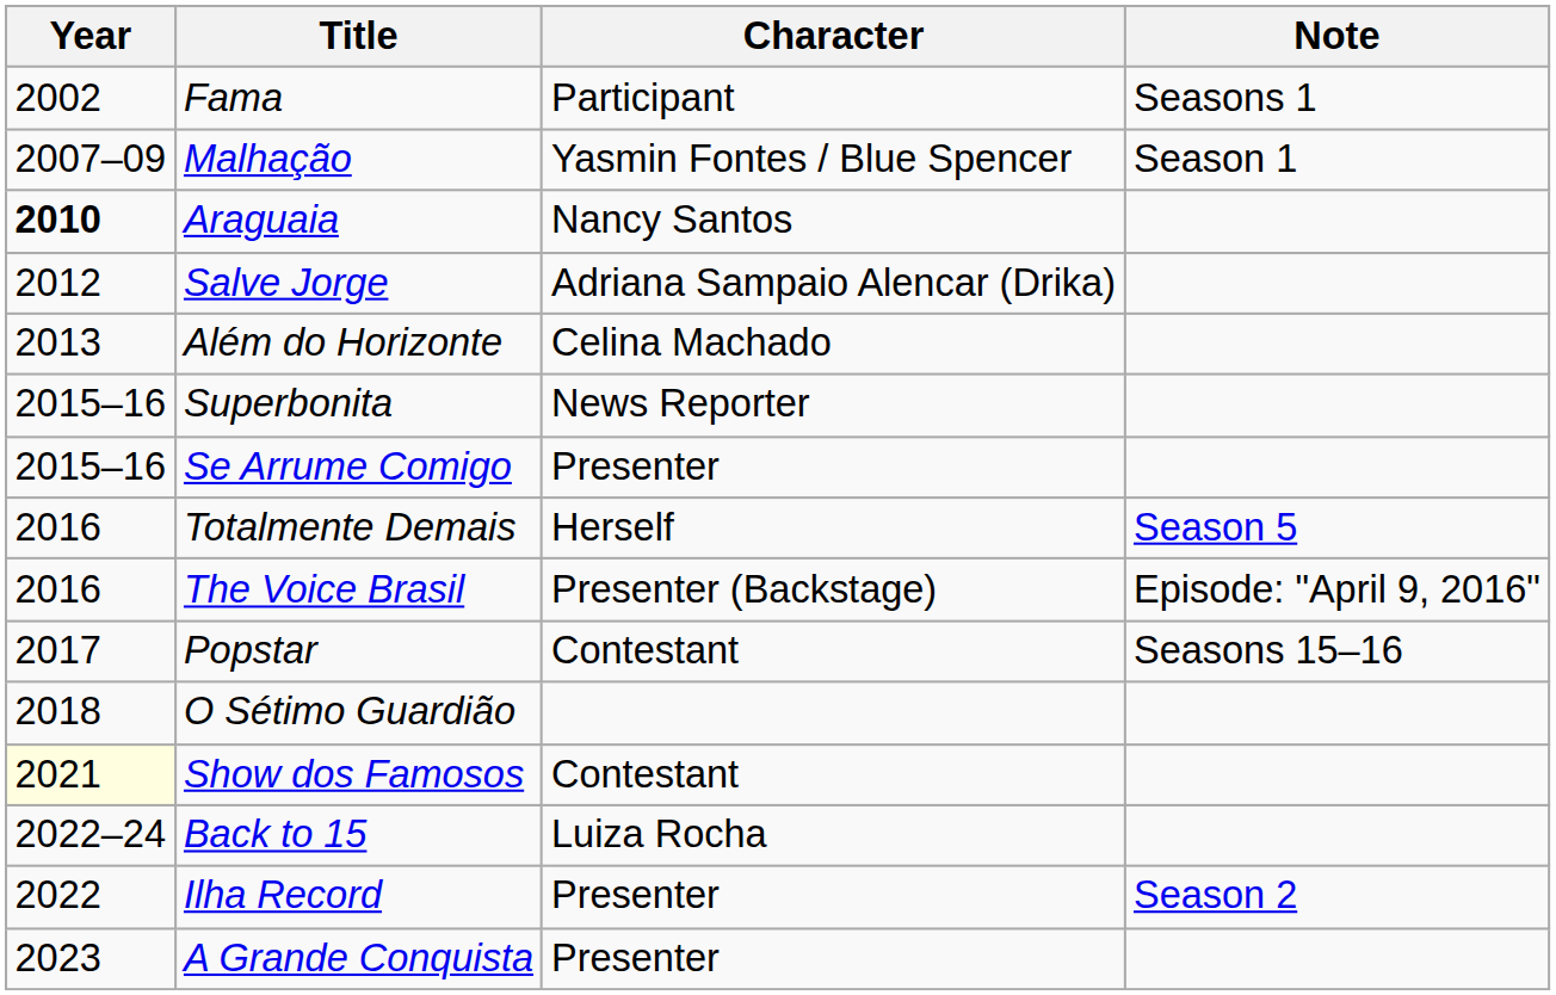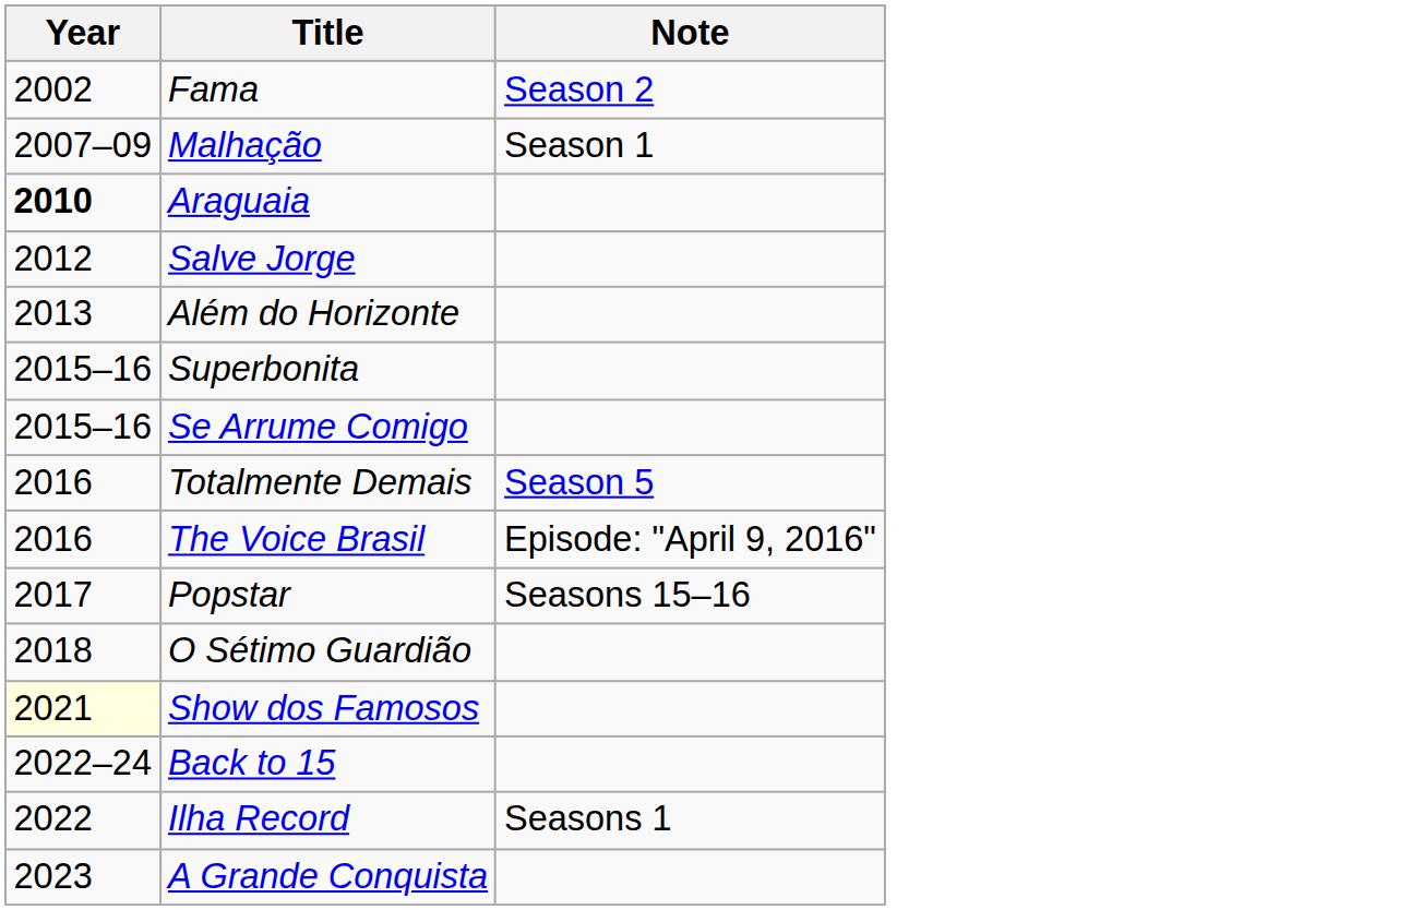 <table class="wikitable">
 <tr>
 <th>Year</th>
 <th>Title</th>
-<th>Character</th>
 <th>Note</th>
 </tr>
 <tr>
 <td>2002</td>
 <td><em>Fama</em></td>
-<td>Participant</td>
-<td>Seasons 1</td>
+<td><a href='#'>Season 2</a></td>
 </tr>
 <tr>
 <td>2007–09</td>
 <td><em><a href='#'>Malhação</a></em></td>
-<td>Yasmin Fontes / Blue Spencer</td>
 <td>Season 1</td>
 </tr>
 <tr>
 <td><strong>2010</strong></td>
 <td><em><a href='#'>Araguaia</a></em></td>
-<td>Nancy Santos</td>
 <td></td>
 </tr>
 <tr>
 <td>2012</td>
 <td><em><a href='#'>Salve Jorge</a></em></td>
-<td>Adriana Sampaio Alencar (Drika)</td>
 <td></td>
 </tr>
 <tr>
 <td>2013</td>
 <td><em>Além do Horizonte</em></td>
-<td>Celina Machado</td>
 <td></td>
 </tr>
 <tr>
 <td>2015–16</td>
 <td><em>Superbonita</em></td>
-<td>News Reporter</td>
 <td></td>
 </tr>
 <tr>
 <td>2015–16</td>
 <td><em><a href='#'>Se Arrume Comigo</a></em></td>
-<td>Presenter</td>
 <td></td>
 </tr>
 <tr>
 <td>2016</td>
 <td><em>Totalmente Demais</em></td>
-<td>Herself</td>
 <td><a href='#'>Season 5</a></td>
 </tr>
 <tr>
 <td>2016</td>
 <td><em><a href='#'>The Voice Brasil</a></em></td>
-<td>Presenter (Backstage)</td>
 <td>Episode: "April 9, 2016"</td>
 </tr>
 <tr>
 <td>2017</td>
 <td><em>Popstar</em></td>
-<td>Contestant</td>
 <td>Seasons 15–16</td>
 </tr>
 <tr>
 <td>2018</td>
 <td><em>O Sétimo Guardião</em></td>
 <td></td>
-<td></td>
 </tr>
 <tr>
 <td style="background: lightyellow;">2021</td>
 <td><em><a href='#'>Show dos Famosos</a></em></td>
-<td>Contestant</td>
 <td></td>
 </tr>
 <tr>
 <td>2022–24</td>
 <td><em><a href='#'>Back to 15</a></em></td>
-<td>Luiza Rocha</td>
 <td></td>
 </tr>
 <tr>
 <td>2022</td>
 <td><em><a href='#'>Ilha Record</a></em></td>
-<td>Presenter</td>
-<td><a href='#'>Season 2</a></td>
+<td>Seasons 1</td>
 </tr>
 <tr>
 <td>2023</td>
 <td><em><a href='#'>A Grande Conquista</a></em></td>
-<td>Presenter</td>
 <td></td>
 </tr>
 </table>
